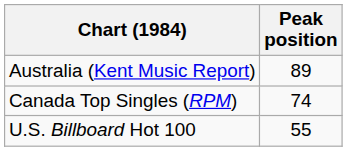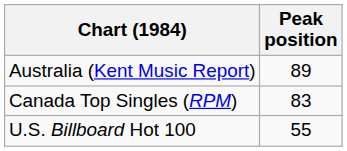 <table class="wikitable">
 <tr>
 <th align="left">Chart (1984)</th>
 <th style="text-align:center;">Peak<br>position</th>
 </tr>
 <tr>
 <td>Australia (<a href='#'>Kent Music Report</a>)</td>
 <td align="center">89</td>
 </tr>
 <tr>
 <td>Canada Top Singles (<em><a href='#'>RPM</a></em>)</td>
-<td align="center">74</td>
+<td align="center">83</td>
 </tr>
 <tr>
 <td align="left">U.S. <em>Billboard</em> Hot 100</td>
 <td style="text-align:center;">55</td>
 </tr>
 </table>
